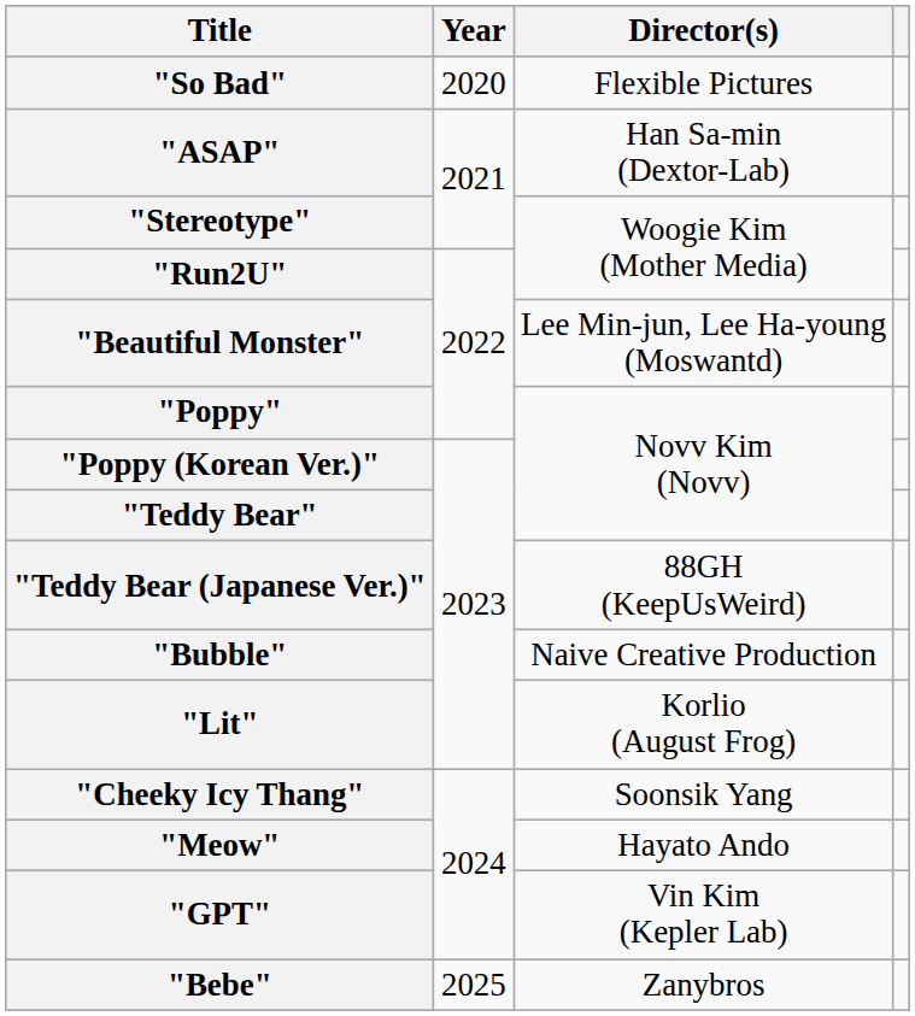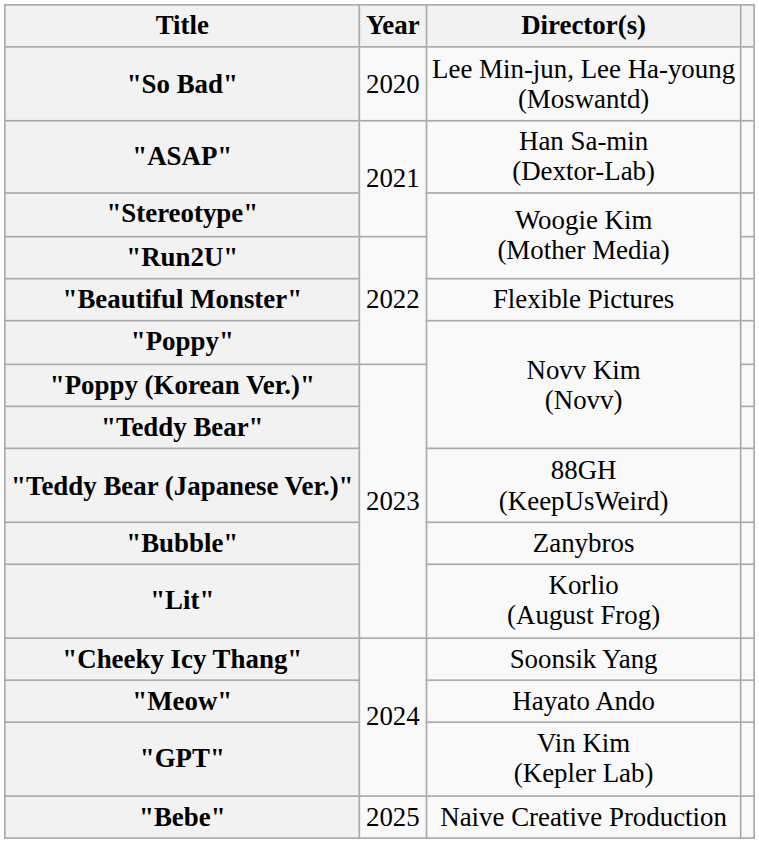 <table class="wikitable plainrowheaders" style="text-align:center">
 <tr>
 <th scope="col">Title</th>
 <th scope="col">Year</th>
 <th scope="col">Director(s)</th>
 <th scope="col" class="unsortable"></th>
 </tr>
 <tr>
 <th scope="row">"So Bad"</th>
 <td>2020</td>
-<td>Flexible Pictures</td>
+<td>Lee Min-jun, Lee Ha-young<br>(Moswantd)</td>
 <td></td>
 </tr>
 <tr>
 <th scope="row">"ASAP"</th>
 <td rowspan="2">2021</td>
 <td>Han Sa-min<br>(Dextor-Lab)</td>
 <td></td>
 </tr>
 <tr>
 <th scope="row">"Stereotype"</th>
 <td rowspan="2">Woogie Kim<br>(Mother Media)</td>
 <td></td>
 </tr>
 <tr>
 <th scope="row">"Run2U"</th>
 <td rowspan="3">2022</td>
 <td></td>
 </tr>
 <tr>
 <th scope="row">"Beautiful Monster"</th>
-<td>Lee Min-jun, Lee Ha-young<br>(Moswantd)</td>
+<td>Flexible Pictures</td>
 <td></td>
 </tr>
 <tr>
 <th scope="row">"Poppy"</th>
 <td rowspan="3">Novv Kim<br>(Novv)</td>
 <td></td>
 </tr>
 <tr>
 <th scope="row">"Poppy (Korean Ver.)"<br></th>
 <td rowspan="5">2023</td>
 <td></td>
 </tr>
 <tr>
 <th scope="row">"Teddy Bear"</th>
 <td></td>
 </tr>
 <tr>
 <th scope="row">"Teddy Bear (Japanese Ver.)"</th>
 <td>88GH<br>(KeepUsWeird)</td>
 <td></td>
 </tr>
 <tr>
 <th scope="row">"Bubble"</th>
-<td>Naive Creative Production</td>
+<td>Zanybros</td>
 <td></td>
 </tr>
 <tr>
 <th scope="row">"Lit"</th>
 <td>Korlio<br>(August Frog)</td>
 <td></td>
 </tr>
 <tr>
 <th scope="row">"Cheeky Icy Thang"</th>
 <td rowspan="3">2024</td>
 <td>Soonsik Yang</td>
 <td></td>
 </tr>
 <tr>
 <th scope="row">"Meow"</th>
 <td>Hayato Ando</td>
 <td></td>
 </tr>
 <tr>
 <th scope="row">"GPT"</th>
 <td>Vin Kim<br>(Kepler Lab)</td>
 <td></td>
 </tr>
 <tr>
 <th scope="row">"Bebe"</th>
 <td>2025</td>
-<td>Zanybros</td>
+<td>Naive Creative Production</td>
 <td></td>
 </tr>
 </table>
